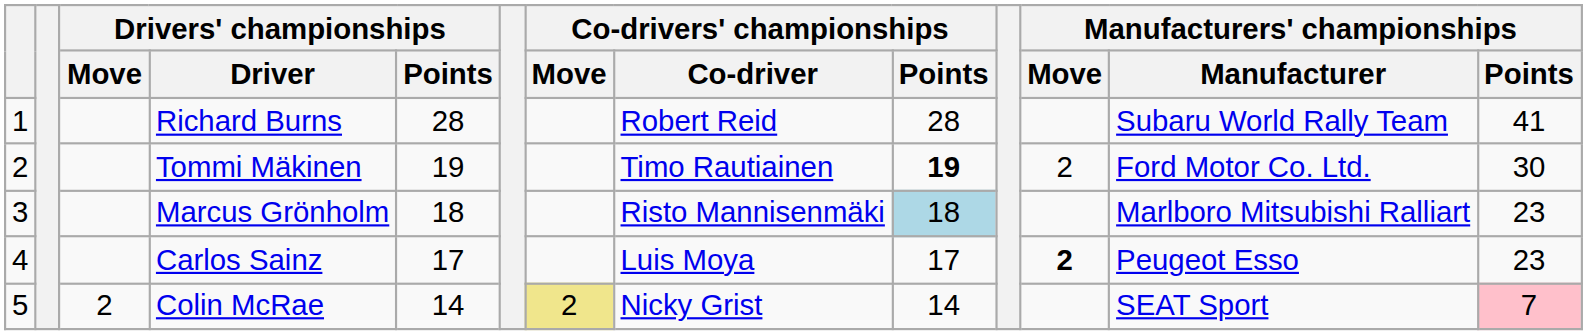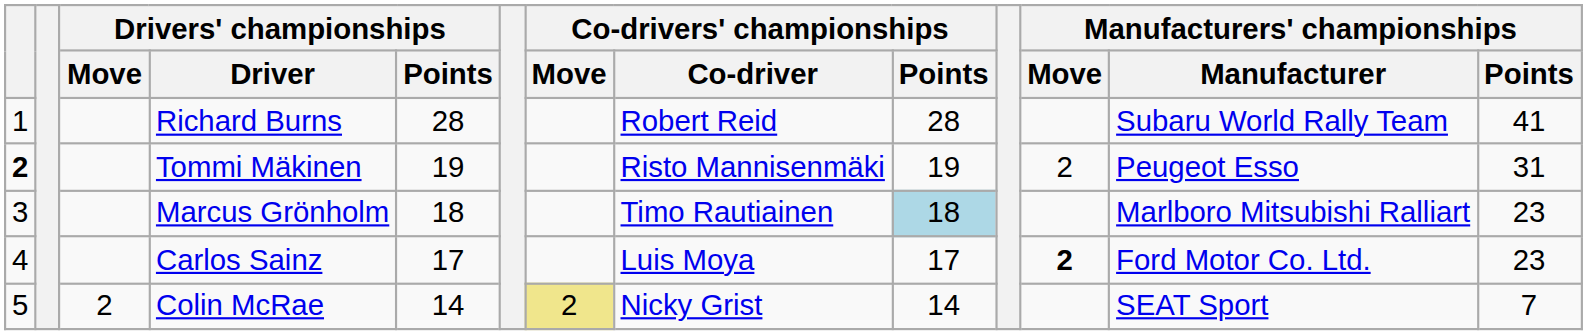 <table class="wikitable" style="font-size:85%;">
 <tr>
 <th rowspan="2"></th>
 <th rowspan="7" style="width:5px;"></th>
 <th colspan="3">Drivers' championships</th>
 <th rowspan="7" style="width:5px;"></th>
 <th colspan="3" nowrap>Co-drivers' championships</th>
 <th rowspan="7" style="width:5px;"></th>
 <th colspan="3" nowrap>Manufacturers' championships</th>
 </tr>
 <tr>
 <th>Move</th>
 <th>Driver</th>
 <th>Points</th>
 <th>Move</th>
 <th>Co-driver</th>
 <th>Points</th>
 <th>Move</th>
 <th>Manufacturer</th>
 <th>Points</th>
 </tr>
 <tr>
 <td align="center">1</td>
 <td align="center"></td>
 <td> <a href='#'>Richard Burns</a></td>
 <td align="center">28</td>
 <td align="center"></td>
 <td> <a href='#'>Robert Reid</a></td>
 <td align="center">28</td>
 <td align="center"></td>
 <td> <a href='#'>Subaru World Rally Team</a></td>
 <td align="center">41</td>
 </tr>
 <tr>
-<td align="center">2</td>
+<td align="center"><strong>2</strong></td>
 <td align="center"></td>
 <td> <a href='#'>Tommi Mäkinen</a></td>
 <td align="center">19</td>
 <td align="center"></td>
-<td> <a href='#'>Timo Rautiainen</a></td>
-<td align="center"><strong>19</strong></td>
+<td> <a href='#'>Risto Mannisenmäki</a></td>
+<td align="center">19</td>
 <td align="center"> 2</td>
-<td> <a href='#'>Ford Motor Co. Ltd.</a></td>
-<td align="center">30</td>
+<td> <a href='#'>Peugeot Esso</a></td>
+<td align="center">31</td>
 </tr>
 <tr>
 <td align="center">3</td>
 <td align="center"></td>
 <td> <a href='#'>Marcus Grönholm</a></td>
 <td align="center">18</td>
 <td align="center"></td>
-<td> <a href='#'>Risto Mannisenmäki</a></td>
+<td> <a href='#'>Timo Rautiainen</a></td>
 <td align="center" style="background: lightblue;">18</td>
 <td align="center"></td>
 <td> <a href='#'>Marlboro Mitsubishi Ralliart</a></td>
 <td align="center">23</td>
 </tr>
 <tr>
 <td align="center">4</td>
 <td align="center"></td>
 <td> <a href='#'>Carlos Sainz</a></td>
 <td align="center">17</td>
 <td align="center"></td>
 <td> <a href='#'>Luis Moya</a></td>
 <td align="center">17</td>
 <td align="center"><strong> 2</strong></td>
-<td> <a href='#'>Peugeot Esso</a></td>
+<td> <a href='#'>Ford Motor Co. Ltd.</a></td>
 <td align="center">23</td>
 </tr>
 <tr>
 <td align="center">5</td>
 <td align="center"> 2</td>
 <td> <a href='#'>Colin McRae</a></td>
 <td align="center">14</td>
 <td align="center" style="background: khaki;"> 2</td>
 <td> <a href='#'>Nicky Grist</a></td>
 <td align="center">14</td>
 <td align="center"></td>
 <td> <a href='#'>SEAT Sport</a></td>
-<td align="center" style="background: pink;">7</td>
+<td align="center">7</td>
 </tr>
 </table>
